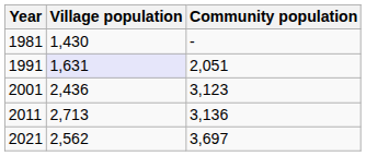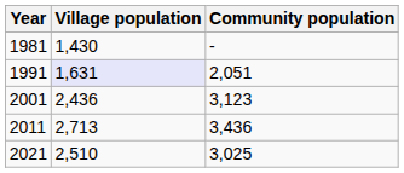 <table class=wikitable>
 <tr>
 <th>Year</th>
 <th>Village population</th>
 <th>Community population</th>
 </tr>
 <tr>
 <td>1981</td>
 <td>1,430</td>
 <td>-</td>
 </tr>
 <tr>
 <td>1991</td>
 <td style="background: lavender;">1,631</td>
 <td>2,051</td>
 </tr>
 <tr>
 <td>2001</td>
 <td>2,436</td>
 <td>3,123</td>
 </tr>
 <tr>
 <td>2011</td>
 <td>2,713</td>
-<td>3,136</td>
+<td>3,436</td>
 </tr>
 <tr>
 <td>2021</td>
-<td>2,562</td>
-<td>3,697</td>
+<td>2,510</td>
+<td>3,025</td>
 </tr>
 </table>
